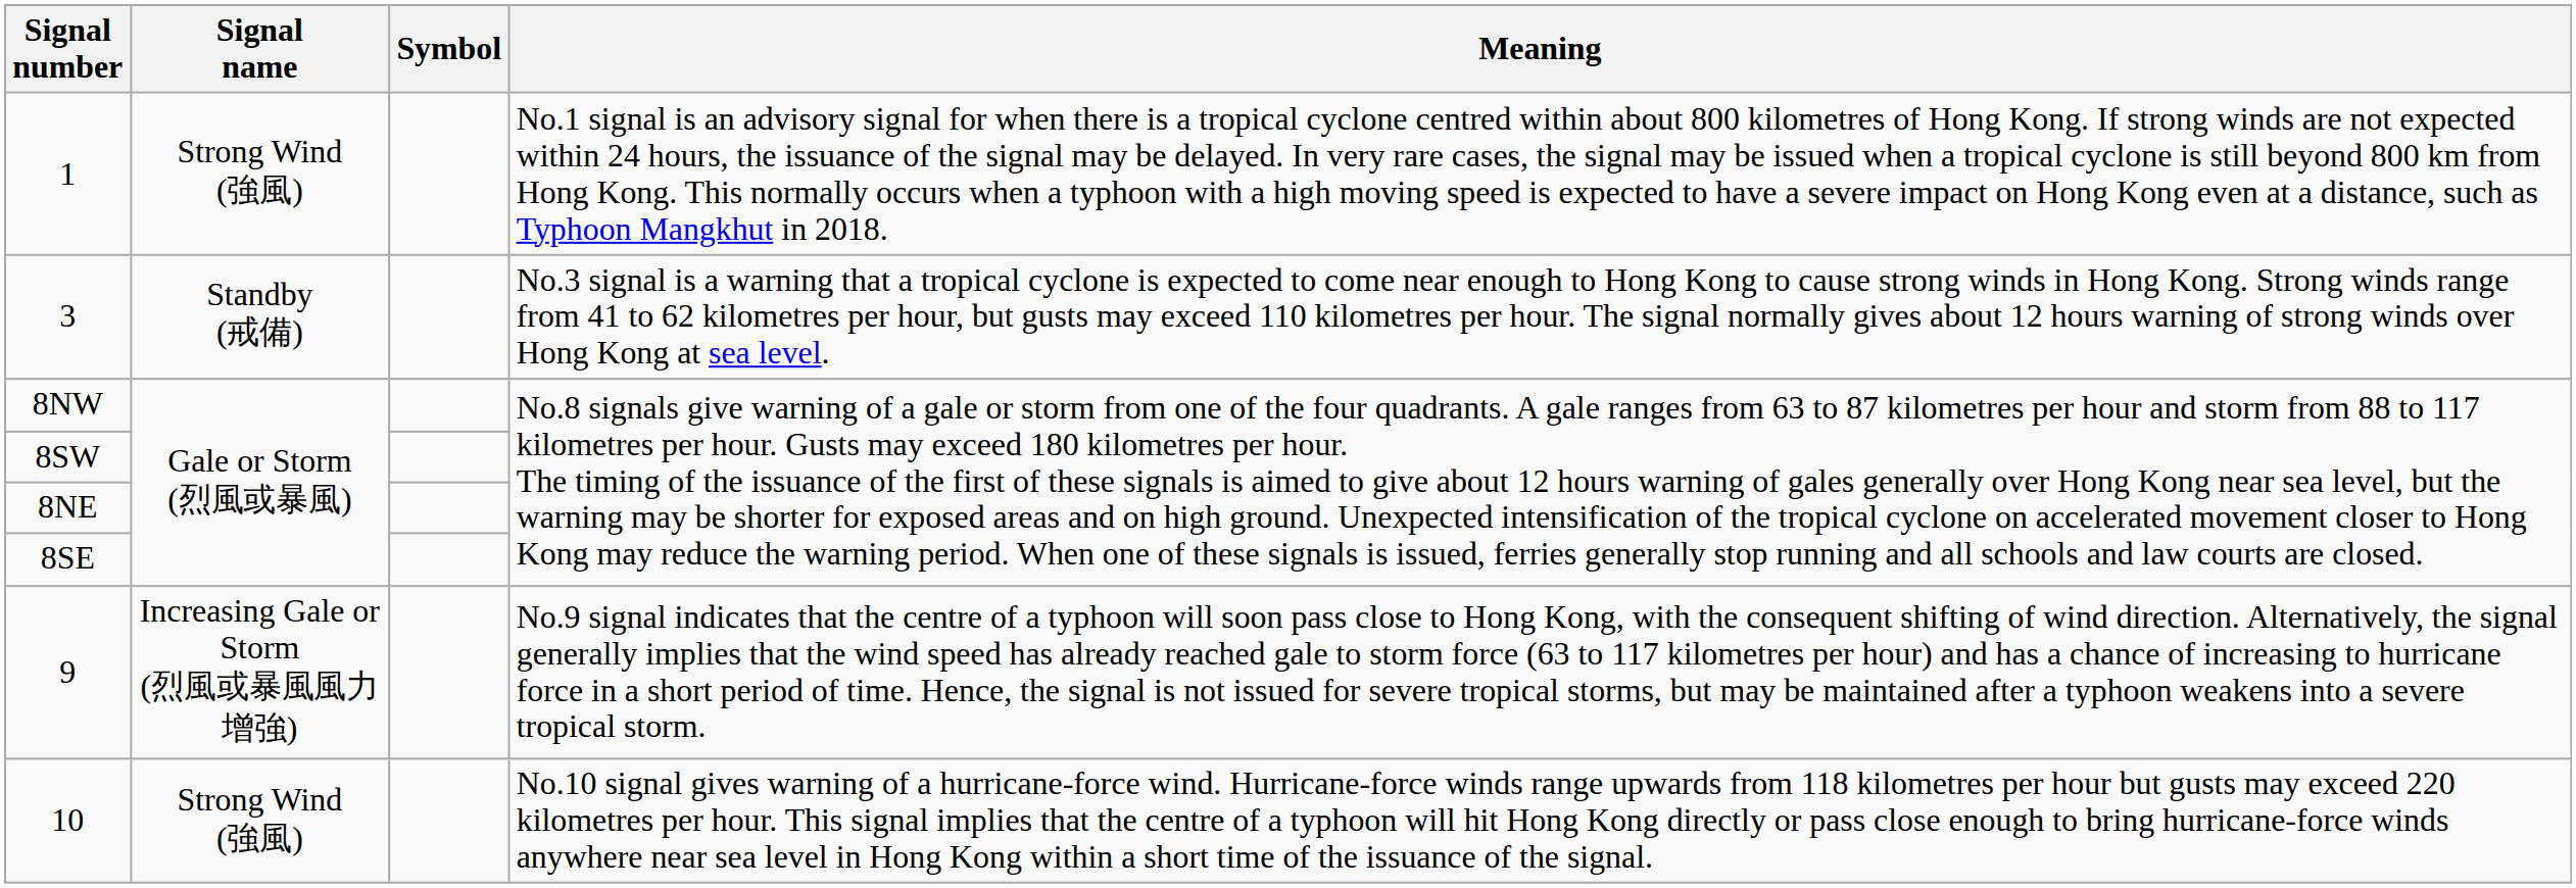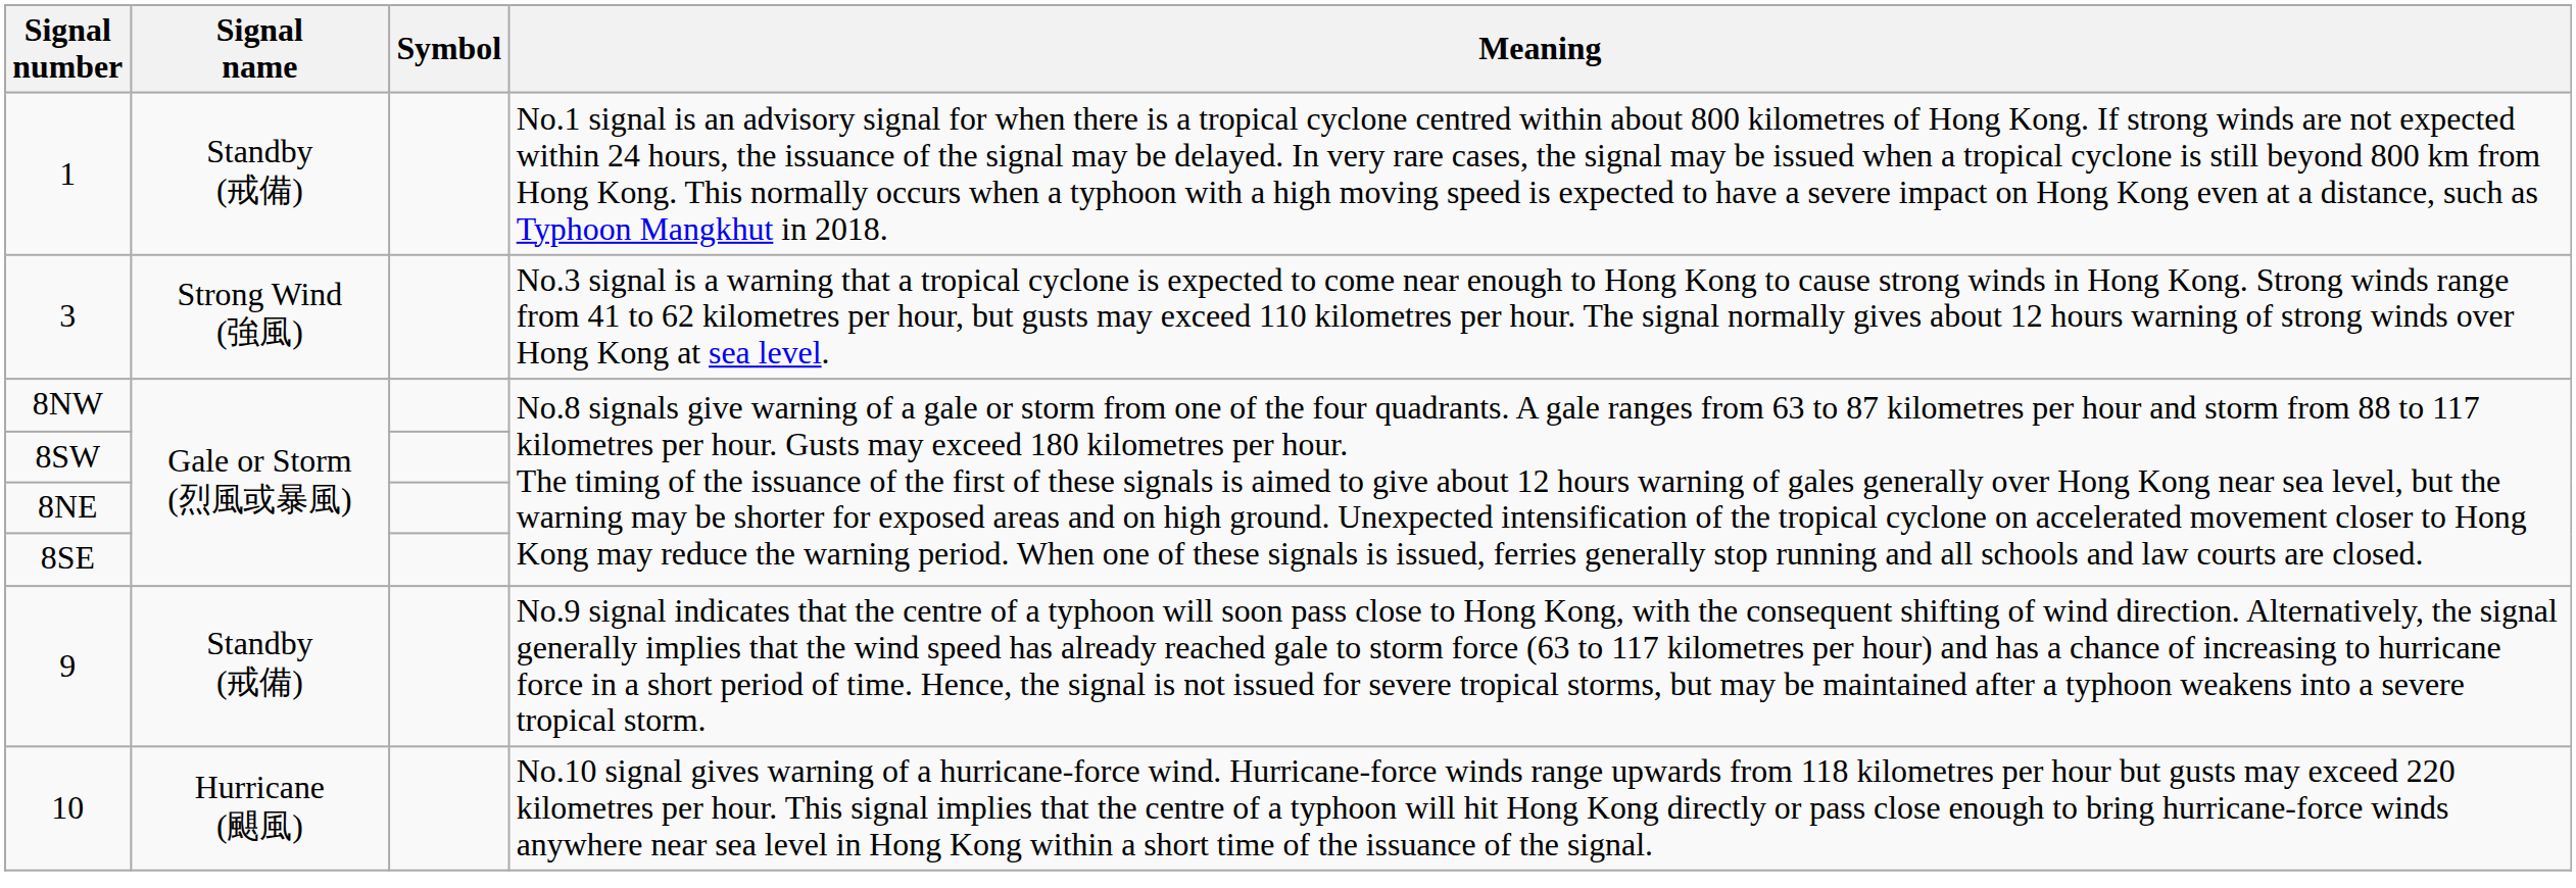 <table class="wikitable" style="width:100%">
 <tr>
 <th>Signal<br>number</th>
 <th width="120">Signal<br>name</th>
 <th>Symbol</th>
 <th>Meaning</th>
 </tr>
 <tr>
 <td style="text-align:center">1</td>
-<td style="text-align:center">Strong Wind<br>(強風)</td>
+<td style="text-align:center">Standby<br>(戒備)</td>
 <td></td>
 <td>No.1 signal is an advisory signal for when there is a tropical cyclone centred within about 800 kilometres of Hong Kong. If strong winds are not expected within 24 hours, the issuance of the signal may be delayed. In very rare cases, the signal may be issued when a tropical cyclone is still beyond 800 km from Hong Kong. This normally occurs when a typhoon with a high moving speed is expected to have a severe impact on Hong Kong even at a distance, such as <a href='#'>Typhoon Mangkhut</a> in 2018.</td>
 </tr>
 <tr>
 <td style="text-align:center">3</td>
-<td style="text-align:center">Standby<br>(戒備)</td>
+<td style="text-align:center">Strong Wind<br>(強風)</td>
 <td></td>
 <td>No.3 signal is a warning that a tropical cyclone is expected to come near enough to Hong Kong to cause strong winds in Hong Kong. Strong winds range from 41 to 62 kilometres per hour, but gusts may exceed 110 kilometres per hour. The signal normally gives about 12 hours warning of strong winds over Hong Kong at <a href='#'>sea level</a>.</td>
 </tr>
 <tr>
 <td style="text-align:center">8NW</td>
 <td rowspan=4 style="text-align:center">Gale or Storm<br>(烈風或暴風)</td>
 <td></td>
 <td rowspan=4>No.8 signals give warning of a gale or storm from one of the four quadrants. A gale ranges from 63 to 87 kilometres per hour and storm from 88 to 117 kilometres per hour. Gusts may exceed 180 kilometres per hour.<br>The timing of the issuance of the first of these signals is aimed to give about 12 hours warning of gales generally over Hong Kong near sea level, but the warning may be shorter for exposed areas and on high ground. Unexpected intensification of the tropical cyclone on accelerated movement closer to Hong Kong may reduce the warning period. When one of these signals is issued, ferries generally stop running and all schools and law courts are closed.</td>
 </tr>
 <tr>
 <td style="text-align:center">8SW</td>
 <td></td>
 </tr>
 <tr>
 <td style="text-align:center">8NE</td>
 <td></td>
 </tr>
 <tr>
 <td style="text-align:center">8SE</td>
 <td></td>
 </tr>
 <tr>
 <td style="text-align:center">9</td>
-<td style="text-align:center">Increasing Gale or Storm<br>(烈風或暴風風力增強)</td>
+<td style="text-align:center">Standby<br>(戒備)</td>
 <td></td>
 <td>No.9 signal indicates that the centre of a typhoon will soon pass close to Hong Kong, with the consequent shifting of wind direction. Alternatively, the signal generally implies that the wind speed has already reached gale to storm force (63 to 117 kilometres per hour) and has a chance of increasing to hurricane force in a short period of time. Hence, the signal is not issued for severe tropical storms, but may be maintained after a typhoon weakens into a severe tropical storm.</td>
 </tr>
 <tr>
 <td style="text-align:center">10</td>
-<td style="text-align:center">Strong Wind<br>(強風)</td>
+<td style="text-align:center">Hurricane<br>(颶風)</td>
 <td></td>
 <td>No.10 signal gives warning of a hurricane-force wind. Hurricane-force winds range upwards from 118 kilometres per hour but gusts may exceed 220 kilometres per hour. This signal implies that the centre of a typhoon will hit Hong Kong directly or pass close enough to bring hurricane-force winds anywhere near sea level in Hong Kong within a short time of the issuance of the signal.</td>
 </tr>
 </table>
